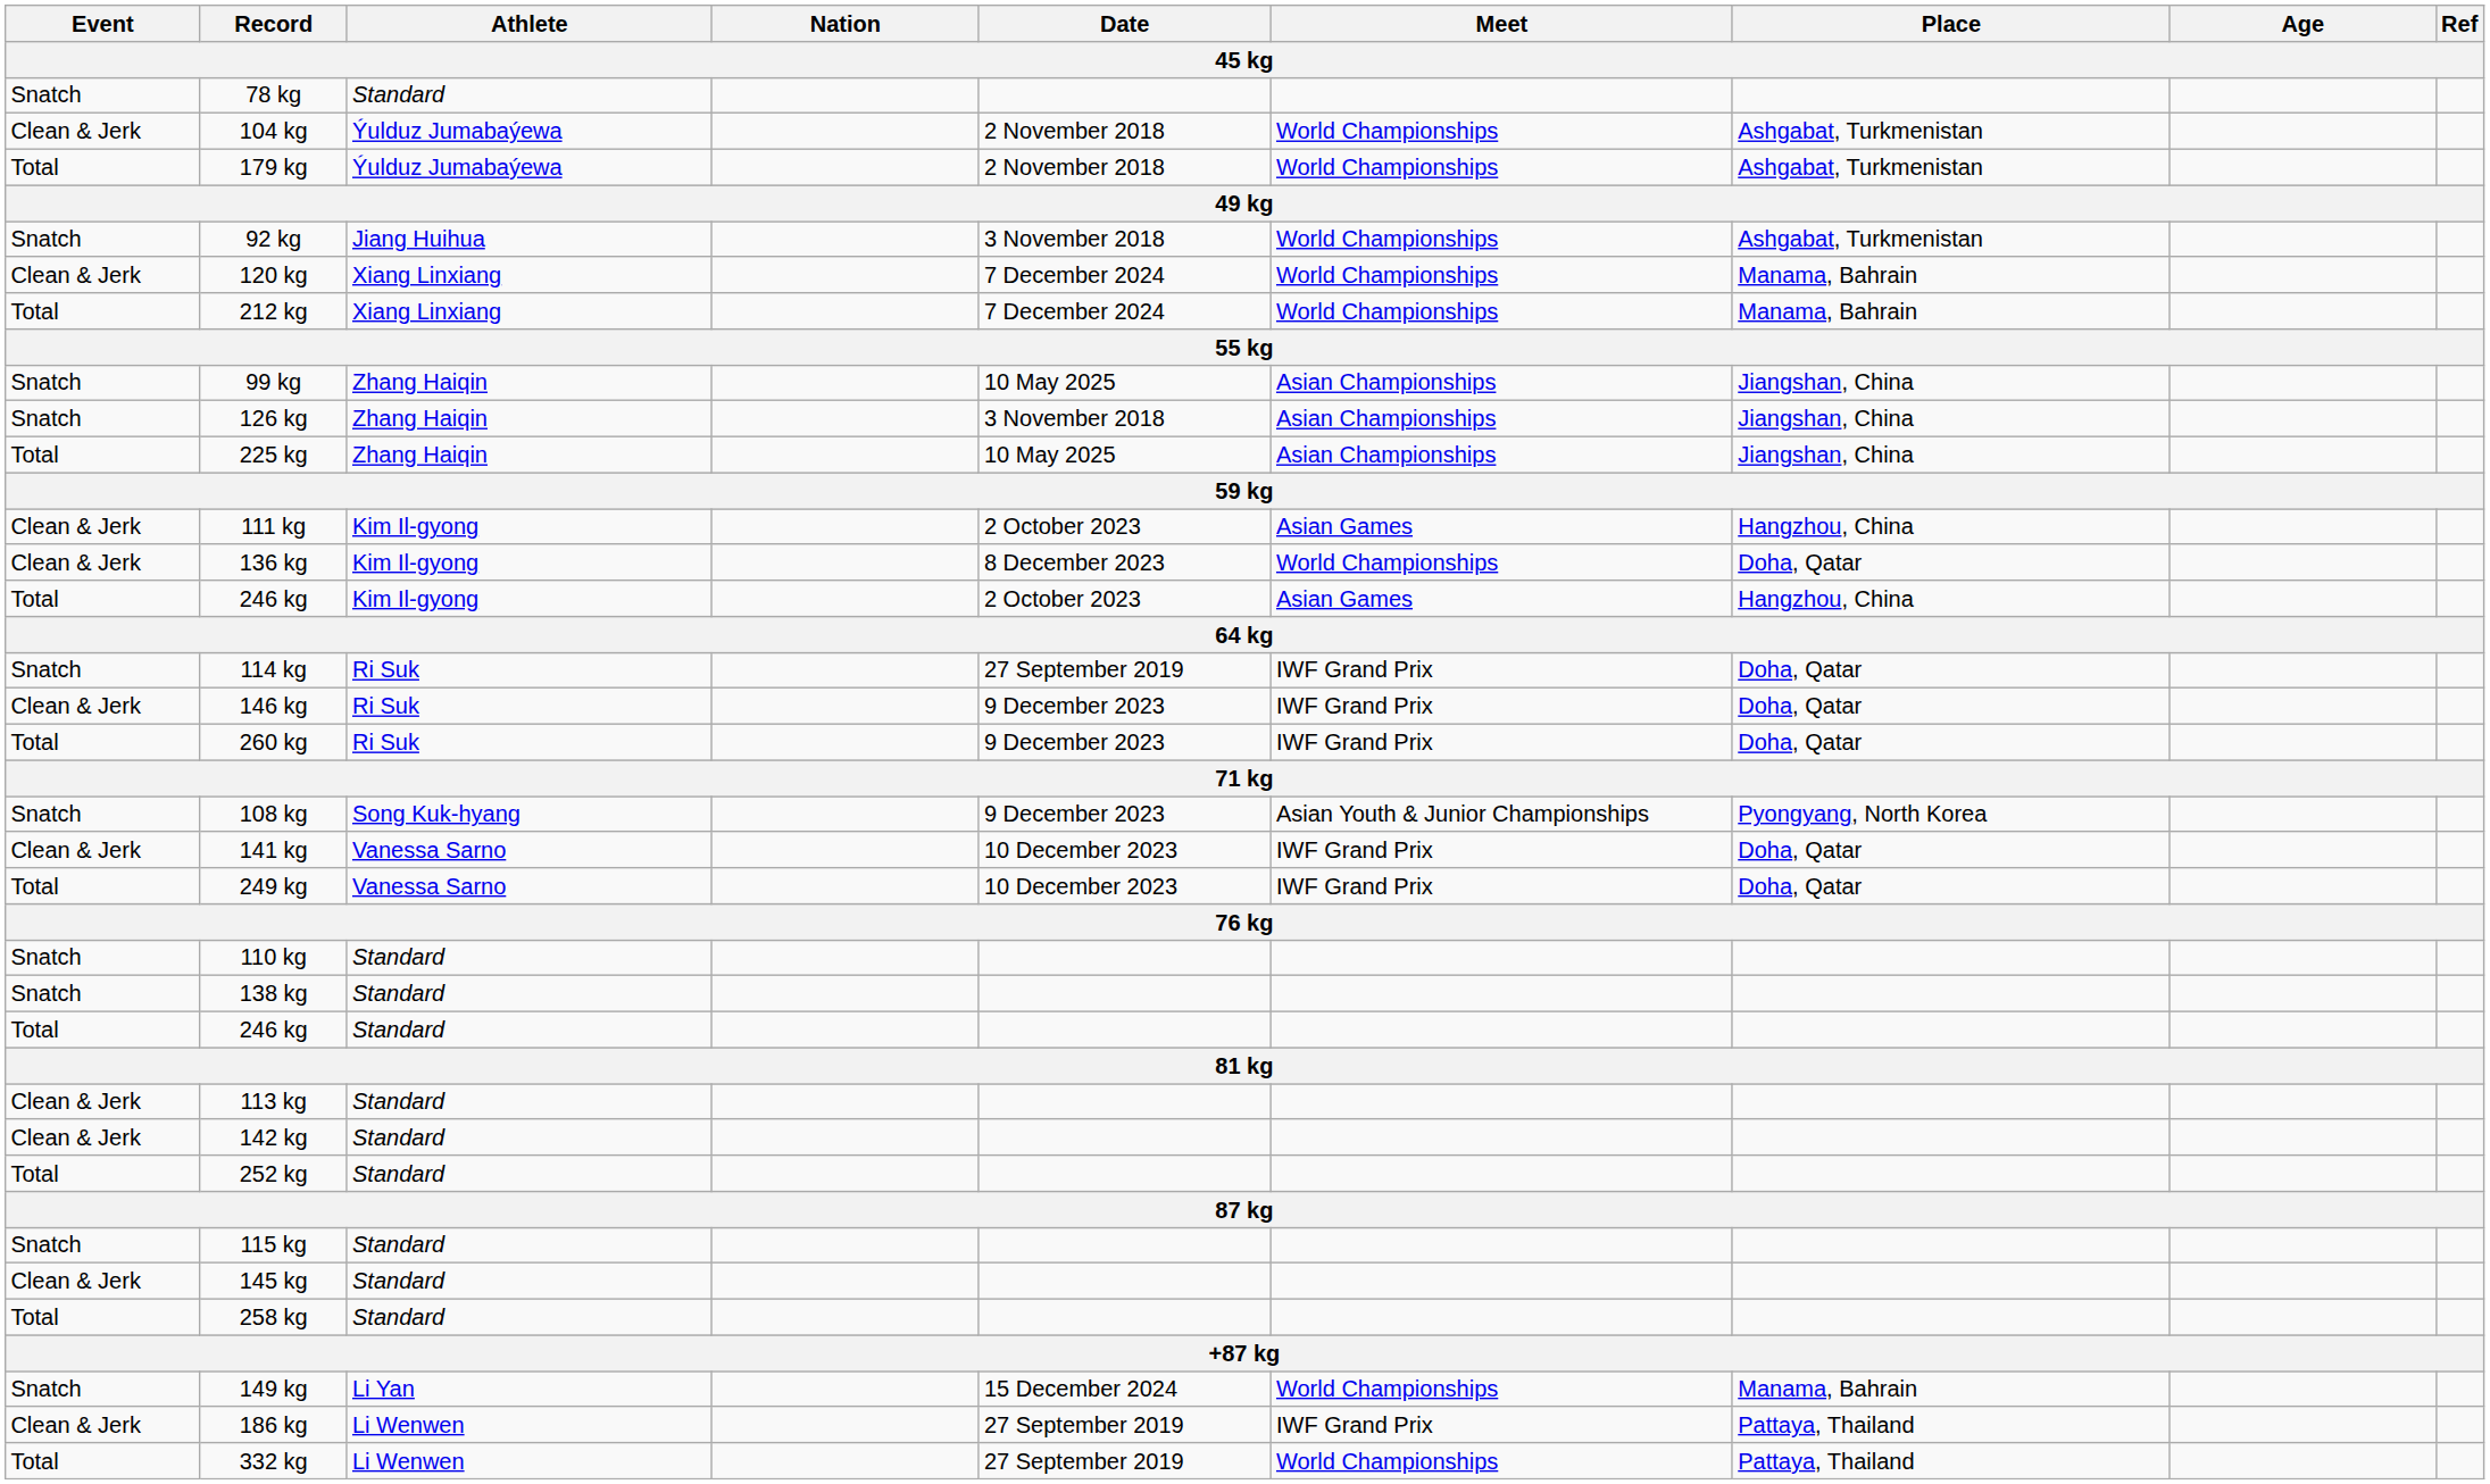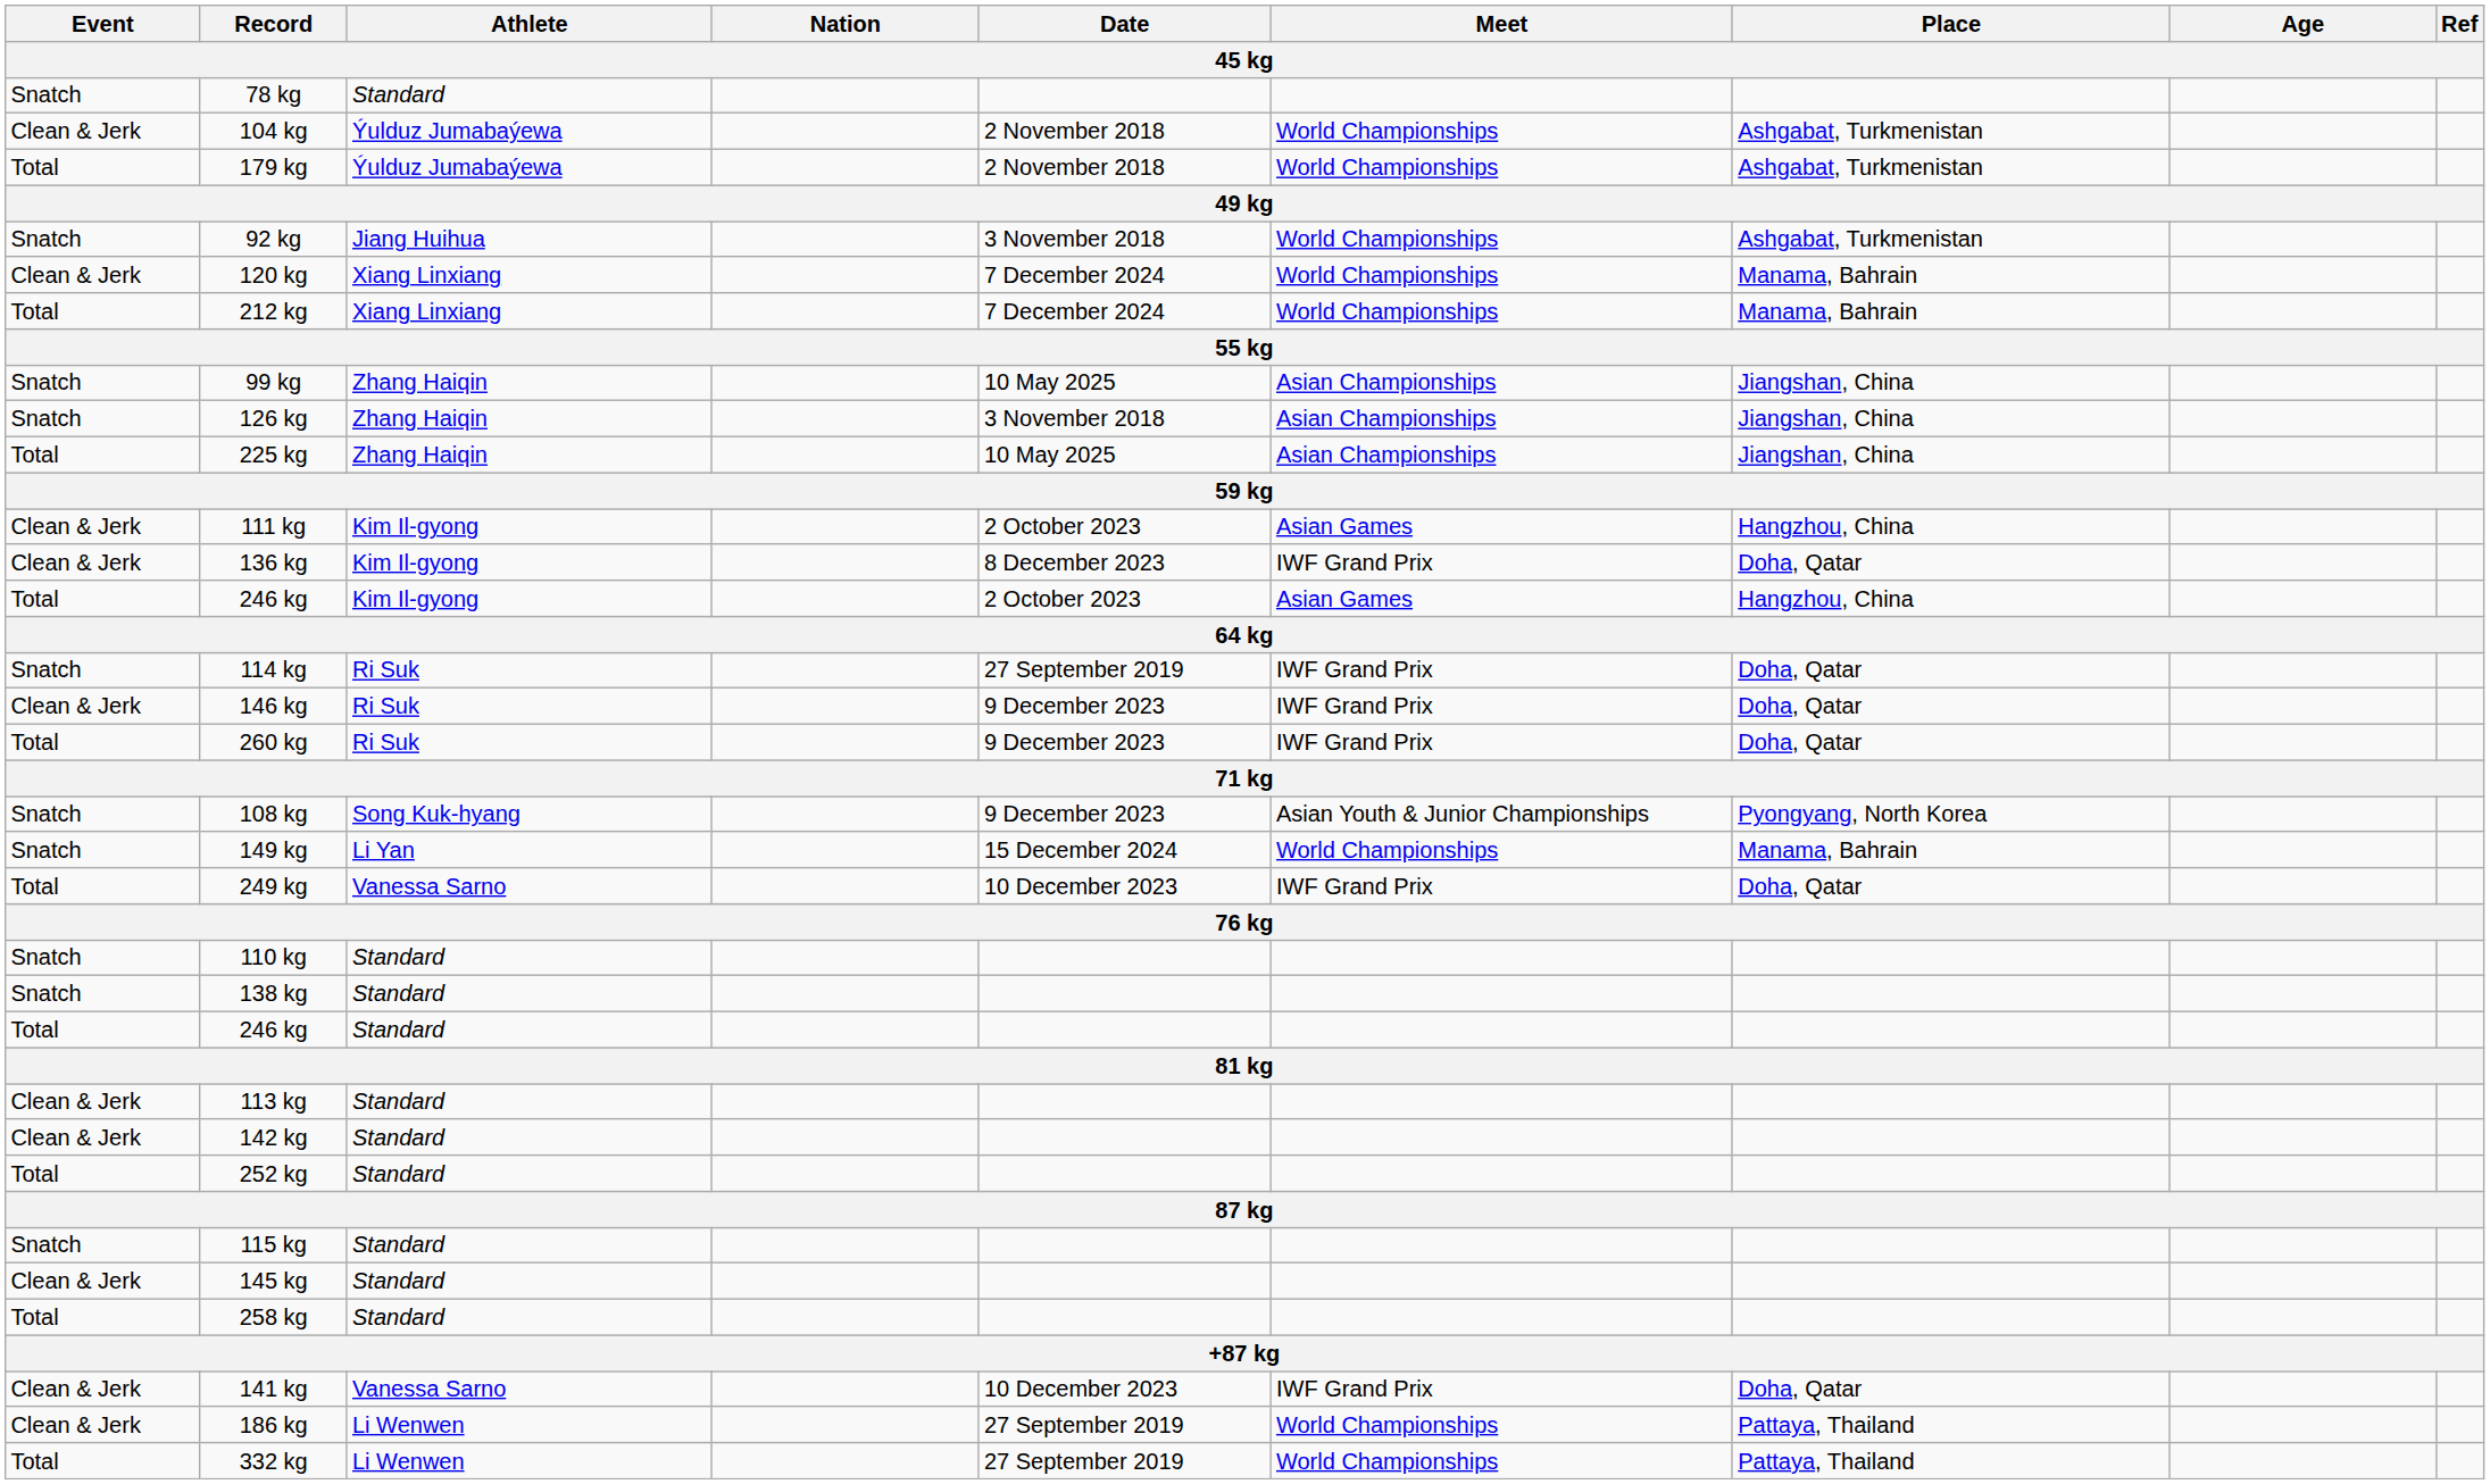 <table class="wikitable" style="font-size:90%;">
 <tr>
 <th width=8%>Event</th>
 <th width=6%>Record</th>
 <th width=15%>Athlete</th>
 <th width=11%>Nation</th>
 <th width=12%>Date</th>
 <th width=19%>Meet</th>
 <th width=18%>Place</th>
 <th width=11%>Age</th>
 <th>Ref</th>
 </tr>
 <tr bgcolor="#DDDDDD">
 <th colspan="9">45 kg</th>
 </tr>
 <tr>
 <td>Snatch</td>
 <td align=center>78 kg</td>
 <td><em>Standard</em></td>
 <td></td>
 <td></td>
 <td></td>
 <td></td>
 <td></td>
 <td></td>
 </tr>
 <tr>
 <td>Clean & Jerk</td>
 <td align=center>104 kg</td>
 <td><a href='#'>Ýulduz Jumabaýewa</a></td>
 <td></td>
 <td>2 November 2018</td>
 <td><a href='#'>World Championships</a></td>
 <td> <a href='#'>Ashgabat</a>, Turkmenistan</td>
 <td></td>
 <td></td>
 </tr>
 <tr>
 <td>Total</td>
 <td align=center>179 kg</td>
 <td><a href='#'>Ýulduz Jumabaýewa</a></td>
 <td></td>
 <td>2 November 2018</td>
 <td><a href='#'>World Championships</a></td>
 <td> <a href='#'>Ashgabat</a>, Turkmenistan</td>
 <td></td>
 <td></td>
 </tr>
 <tr bgcolor="#DDDDDD">
 <th colspan="9">49 kg</th>
 </tr>
 <tr>
 <td>Snatch</td>
 <td align=center>92 kg</td>
 <td><a href='#'>Jiang Huihua</a></td>
 <td></td>
 <td>3 November 2018</td>
 <td><a href='#'>World Championships</a></td>
 <td> <a href='#'>Ashgabat</a>, Turkmenistan</td>
 <td></td>
 <td></td>
 </tr>
 <tr>
 <td>Clean & Jerk</td>
 <td align=center>120 kg</td>
 <td><a href='#'>Xiang Linxiang</a></td>
 <td></td>
 <td>7 December 2024</td>
 <td><a href='#'>World Championships</a></td>
 <td> <a href='#'>Manama</a>, Bahrain</td>
 <td></td>
 <td></td>
 </tr>
 <tr>
 <td>Total</td>
 <td align=center>212 kg</td>
 <td><a href='#'>Xiang Linxiang</a></td>
 <td></td>
 <td>7 December 2024</td>
 <td><a href='#'>World Championships</a></td>
 <td> <a href='#'>Manama</a>, Bahrain</td>
 <td></td>
 <td></td>
 </tr>
 <tr bgcolor="#DDDDDD">
 <th colspan="9">55 kg</th>
 </tr>
 <tr>
 <td>Snatch</td>
 <td align=center>99 kg</td>
 <td><a href='#'>Zhang Haiqin</a></td>
 <td></td>
 <td>10 May 2025</td>
 <td><a href='#'>Asian Championships</a></td>
 <td> <a href='#'>Jiangshan</a>, China</td>
 <td></td>
 <td></td>
 </tr>
 <tr>
 <td>Snatch</td>
 <td align=center>126 kg</td>
 <td><a href='#'>Zhang Haiqin</a></td>
 <td></td>
 <td>3 November 2018</td>
 <td><a href='#'>Asian Championships</a></td>
 <td> <a href='#'>Jiangshan</a>, China</td>
 <td></td>
 <td></td>
 </tr>
 <tr>
 <td>Total</td>
 <td align=center>225 kg</td>
 <td><a href='#'>Zhang Haiqin</a></td>
 <td></td>
 <td>10 May 2025</td>
 <td><a href='#'>Asian Championships</a></td>
 <td> <a href='#'>Jiangshan</a>, China</td>
 <td></td>
 <td></td>
 </tr>
 <tr bgcolor="#DDDDDD">
 <th colspan="9">59 kg</th>
 </tr>
 <tr>
 <td>Clean & Jerk</td>
 <td align=center>111 kg</td>
 <td><a href='#'>Kim Il-gyong</a></td>
 <td></td>
 <td>2 October 2023</td>
 <td><a href='#'>Asian Games</a></td>
 <td> <a href='#'>Hangzhou</a>, China</td>
 <td></td>
 <td></td>
 </tr>
 <tr>
 <td>Clean & Jerk</td>
 <td align=center>136 kg</td>
 <td><a href='#'>Kim Il-gyong</a></td>
 <td></td>
 <td>8 December 2023</td>
-<td><a href='#'>World Championships</a></td>
+<td>IWF Grand Prix</td>
 <td> <a href='#'>Doha</a>, Qatar</td>
 <td></td>
 <td></td>
 </tr>
 <tr>
 <td>Total</td>
 <td align=center>246 kg</td>
 <td><a href='#'>Kim Il-gyong</a></td>
 <td></td>
 <td>2 October 2023</td>
 <td><a href='#'>Asian Games</a></td>
 <td> <a href='#'>Hangzhou</a>, China</td>
 <td></td>
 <td></td>
 </tr>
 <tr bgcolor="#DDDDDD">
 <th colspan="9">64 kg</th>
 </tr>
 <tr>
 <td>Snatch</td>
 <td align=center>114 kg</td>
 <td><a href='#'>Ri Suk</a></td>
 <td></td>
 <td>27 September 2019</td>
 <td>IWF Grand Prix</td>
 <td> <a href='#'>Doha</a>, Qatar</td>
 <td></td>
 <td></td>
 </tr>
 <tr>
 <td>Clean & Jerk</td>
 <td align=center>146 kg</td>
 <td><a href='#'>Ri Suk</a></td>
 <td></td>
 <td>9 December 2023</td>
 <td>IWF Grand Prix</td>
 <td> <a href='#'>Doha</a>, Qatar</td>
 <td></td>
 <td></td>
 </tr>
 <tr>
 <td>Total</td>
 <td align=center>260 kg</td>
 <td><a href='#'>Ri Suk</a></td>
 <td></td>
 <td>9 December 2023</td>
 <td>IWF Grand Prix</td>
 <td> <a href='#'>Doha</a>, Qatar</td>
 <td></td>
 <td></td>
 </tr>
 <tr bgcolor="#DDDDDD">
 <th colspan="9">71 kg</th>
 </tr>
 <tr>
 <td>Snatch</td>
 <td align=center>108 kg</td>
 <td><a href='#'>Song Kuk-hyang</a></td>
 <td></td>
 <td>9 December 2023</td>
 <td>Asian Youth & Junior Championships</td>
 <td> <a href='#'>Pyongyang</a>, North Korea</td>
 <td></td>
 <td></td>
 </tr>
 <tr>
-<td>Clean & Jerk</td>
-<td align=center>141 kg</td>
-<td><a href='#'>Vanessa Sarno</a></td>
+<td>Snatch</td>
+<td align=center>149 kg</td>
+<td><a href='#'>Li Yan</a></td>
 <td></td>
-<td>10 December 2023</td>
-<td>IWF Grand Prix</td>
-<td> <a href='#'>Doha</a>, Qatar</td>
+<td>15 December 2024</td>
+<td><a href='#'>World Championships</a></td>
+<td> <a href='#'>Manama</a>, Bahrain</td>
 <td></td>
 <td></td>
 </tr>
 <tr>
 <td>Total</td>
 <td align=center>249 kg</td>
 <td><a href='#'>Vanessa Sarno</a></td>
 <td></td>
 <td>10 December 2023</td>
 <td>IWF Grand Prix</td>
 <td> <a href='#'>Doha</a>, Qatar</td>
 <td></td>
 <td></td>
 </tr>
 <tr bgcolor="#DDDDDD">
 <th colspan="9">76 kg</th>
 </tr>
 <tr>
 <td>Snatch</td>
 <td align=center>110 kg</td>
 <td><em>Standard</em></td>
 <td></td>
 <td></td>
 <td></td>
 <td></td>
 <td></td>
 <td></td>
 </tr>
 <tr>
 <td>Snatch</td>
 <td align=center>138 kg</td>
 <td><em>Standard</em></td>
 <td></td>
 <td></td>
 <td></td>
 <td></td>
 <td></td>
 <td></td>
 </tr>
 <tr>
 <td>Total</td>
 <td align=center>246 kg</td>
 <td><em>Standard</em></td>
 <td></td>
 <td></td>
 <td></td>
 <td></td>
 <td></td>
 <td></td>
 </tr>
 <tr bgcolor="#DDDDDD">
 <th colspan="9">81 kg</th>
 </tr>
 <tr>
 <td>Clean & Jerk</td>
 <td align=center>113 kg</td>
 <td><em>Standard</em></td>
 <td></td>
 <td></td>
 <td></td>
 <td></td>
 <td></td>
 <td></td>
 </tr>
 <tr>
 <td>Clean & Jerk</td>
 <td align=center>142 kg</td>
 <td><em>Standard</em></td>
 <td></td>
 <td></td>
 <td></td>
 <td></td>
 <td></td>
 <td></td>
 </tr>
 <tr>
 <td>Total</td>
 <td align=center>252 kg</td>
 <td><em>Standard</em></td>
 <td></td>
 <td></td>
 <td></td>
 <td></td>
 <td></td>
 <td></td>
 </tr>
 <tr bgcolor="#DDDDDD">
 <th colspan="9">87 kg</th>
 </tr>
 <tr>
 <td>Snatch</td>
 <td align=center>115 kg</td>
 <td><em>Standard</em></td>
 <td></td>
 <td></td>
 <td></td>
 <td></td>
 <td></td>
 <td></td>
 </tr>
 <tr>
 <td>Clean & Jerk</td>
 <td align=center>145 kg</td>
 <td><em>Standard</em></td>
 <td></td>
 <td></td>
 <td></td>
 <td></td>
 <td></td>
 <td></td>
 </tr>
 <tr>
 <td>Total</td>
 <td align=center>258 kg</td>
 <td><em>Standard</em></td>
 <td></td>
 <td></td>
 <td></td>
 <td></td>
 <td></td>
 <td></td>
 </tr>
 <tr bgcolor="#DDDDDD">
 <th colspan="9">+87 kg</th>
 </tr>
 <tr>
-<td>Snatch</td>
-<td align=center>149 kg</td>
-<td><a href='#'>Li Yan</a></td>
+<td>Clean & Jerk</td>
+<td align=center>141 kg</td>
+<td><a href='#'>Vanessa Sarno</a></td>
 <td></td>
-<td>15 December 2024</td>
-<td><a href='#'>World Championships</a></td>
-<td> <a href='#'>Manama</a>, Bahrain</td>
+<td>10 December 2023</td>
+<td>IWF Grand Prix</td>
+<td> <a href='#'>Doha</a>, Qatar</td>
 <td></td>
 <td></td>
 </tr>
 <tr>
 <td>Clean & Jerk</td>
 <td align=center>186 kg</td>
 <td><a href='#'>Li Wenwen</a></td>
 <td></td>
 <td>27 September 2019</td>
-<td>IWF Grand Prix</td>
+<td><a href='#'>World Championships</a></td>
 <td> <a href='#'>Pattaya</a>, Thailand</td>
 <td></td>
 <td></td>
 </tr>
 <tr>
 <td>Total</td>
 <td align=center>332 kg</td>
 <td><a href='#'>Li Wenwen</a></td>
 <td></td>
 <td>27 September 2019</td>
 <td><a href='#'>World Championships</a></td>
 <td> <a href='#'>Pattaya</a>, Thailand</td>
 <td></td>
 <td></td>
 </tr>
 </table>
